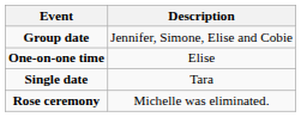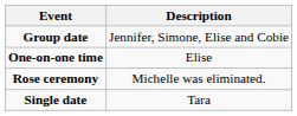 <table class="wikitable sortable" style="text-align:center;">
 <tr>
 <th>Event</th>
 <th>Description</th>
 </tr>
 <tr>
 <td><strong>Group date</strong></td>
 <td>Jennifer, Simone, Elise and Cobie</td>
 </tr>
 <tr>
 <td><strong>One-on-one time</strong></td>
 <td>Elise</td>
 </tr>
 <tr>
+<td><strong>Rose ceremony</strong></td>
+<td>Michelle was eliminated.</td>
+</tr>
+<tr>
 <td><strong>Single date</strong></td>
 <td>Tara</td>
 </tr>
-<tr>
-<td><strong>Rose ceremony</strong></td>
-<td>Michelle was eliminated.</td>
-</tr>
 </table>
